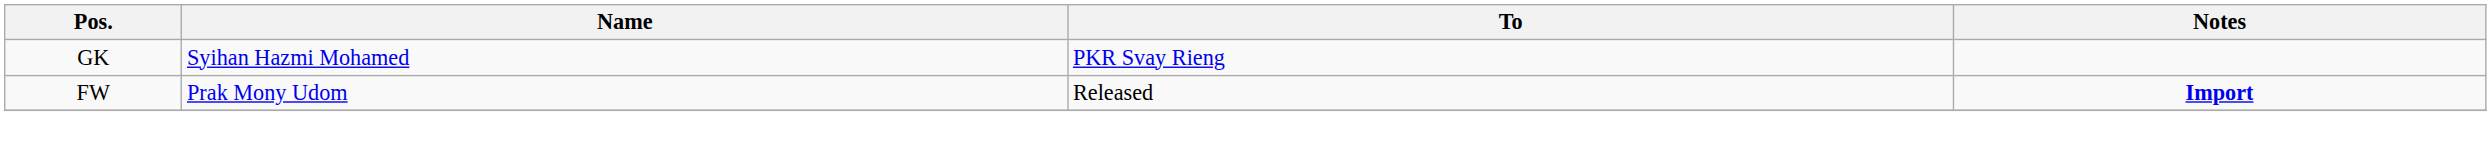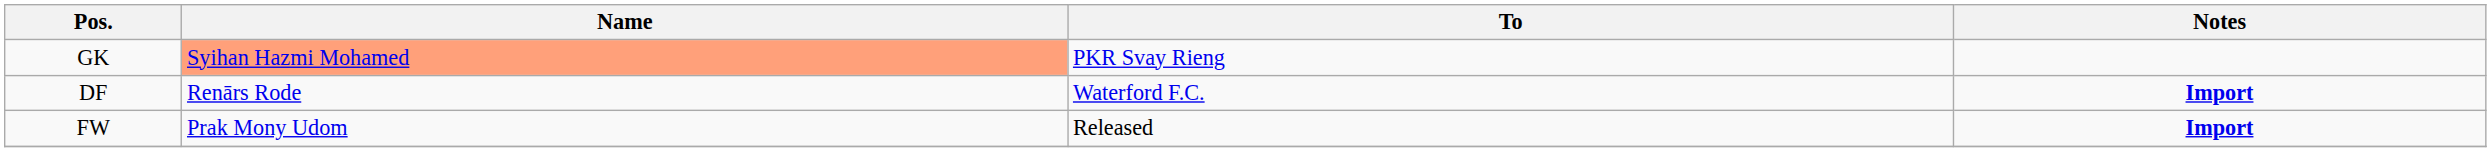 <table class="wikitable" style="text-align:center; font-size:100%; width:90%;">
 <tr>
 <th style="width:2%">Pos.</th>
 <th style="width:10%">Name</th>
 <th style="width:10%">To</th>
 <th style="width:6%">Notes</th>
 </tr>
 <tr>
 <td>GK</td>
-<td align=left> <a href='#'>Syihan Hazmi Mohamed</a></td>
+<td align=left style="background: lightsalmon;"> <a href='#'>Syihan Hazmi Mohamed</a></td>
 <td align=left> <a href='#'>PKR Svay Rieng</a></td>
 <td></td>
+</tr>
+<tr>
+<td>DF</td>
+<td align=left> <a href='#'>Renārs Rode</a></td>
+<td align=left> <a href='#'>Waterford F.C.</a></td>
+<td><strong><a href='#'>Import</a></strong></td>
 </tr>
 <tr>
 <td>FW</td>
 <td align=left> <a href='#'>Prak Mony Udom</a></td>
 <td align=left>Released</td>
 <td><strong><a href='#'>Import</a></strong></td>
 </tr>
 <tr>
 </tr>
 </table>
